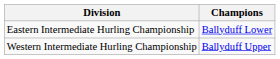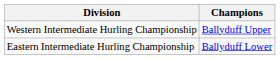 <table class="wikitable">
 <tr>
 <th>Division</th>
 <th>Champions</th>
 </tr>
 <tr>
+<td>Western Intermediate Hurling Championship</td>
+<td><a href='#'>Ballyduff Upper</a></td>
+</tr>
+<tr>
 <td>Eastern Intermediate Hurling Championship</td>
 <td><a href='#'>Ballyduff Lower</a></td>
 </tr>
-<tr>
-<td>Western Intermediate Hurling Championship</td>
-<td><a href='#'>Ballyduff Upper</a></td>
-</tr>
 </table>
